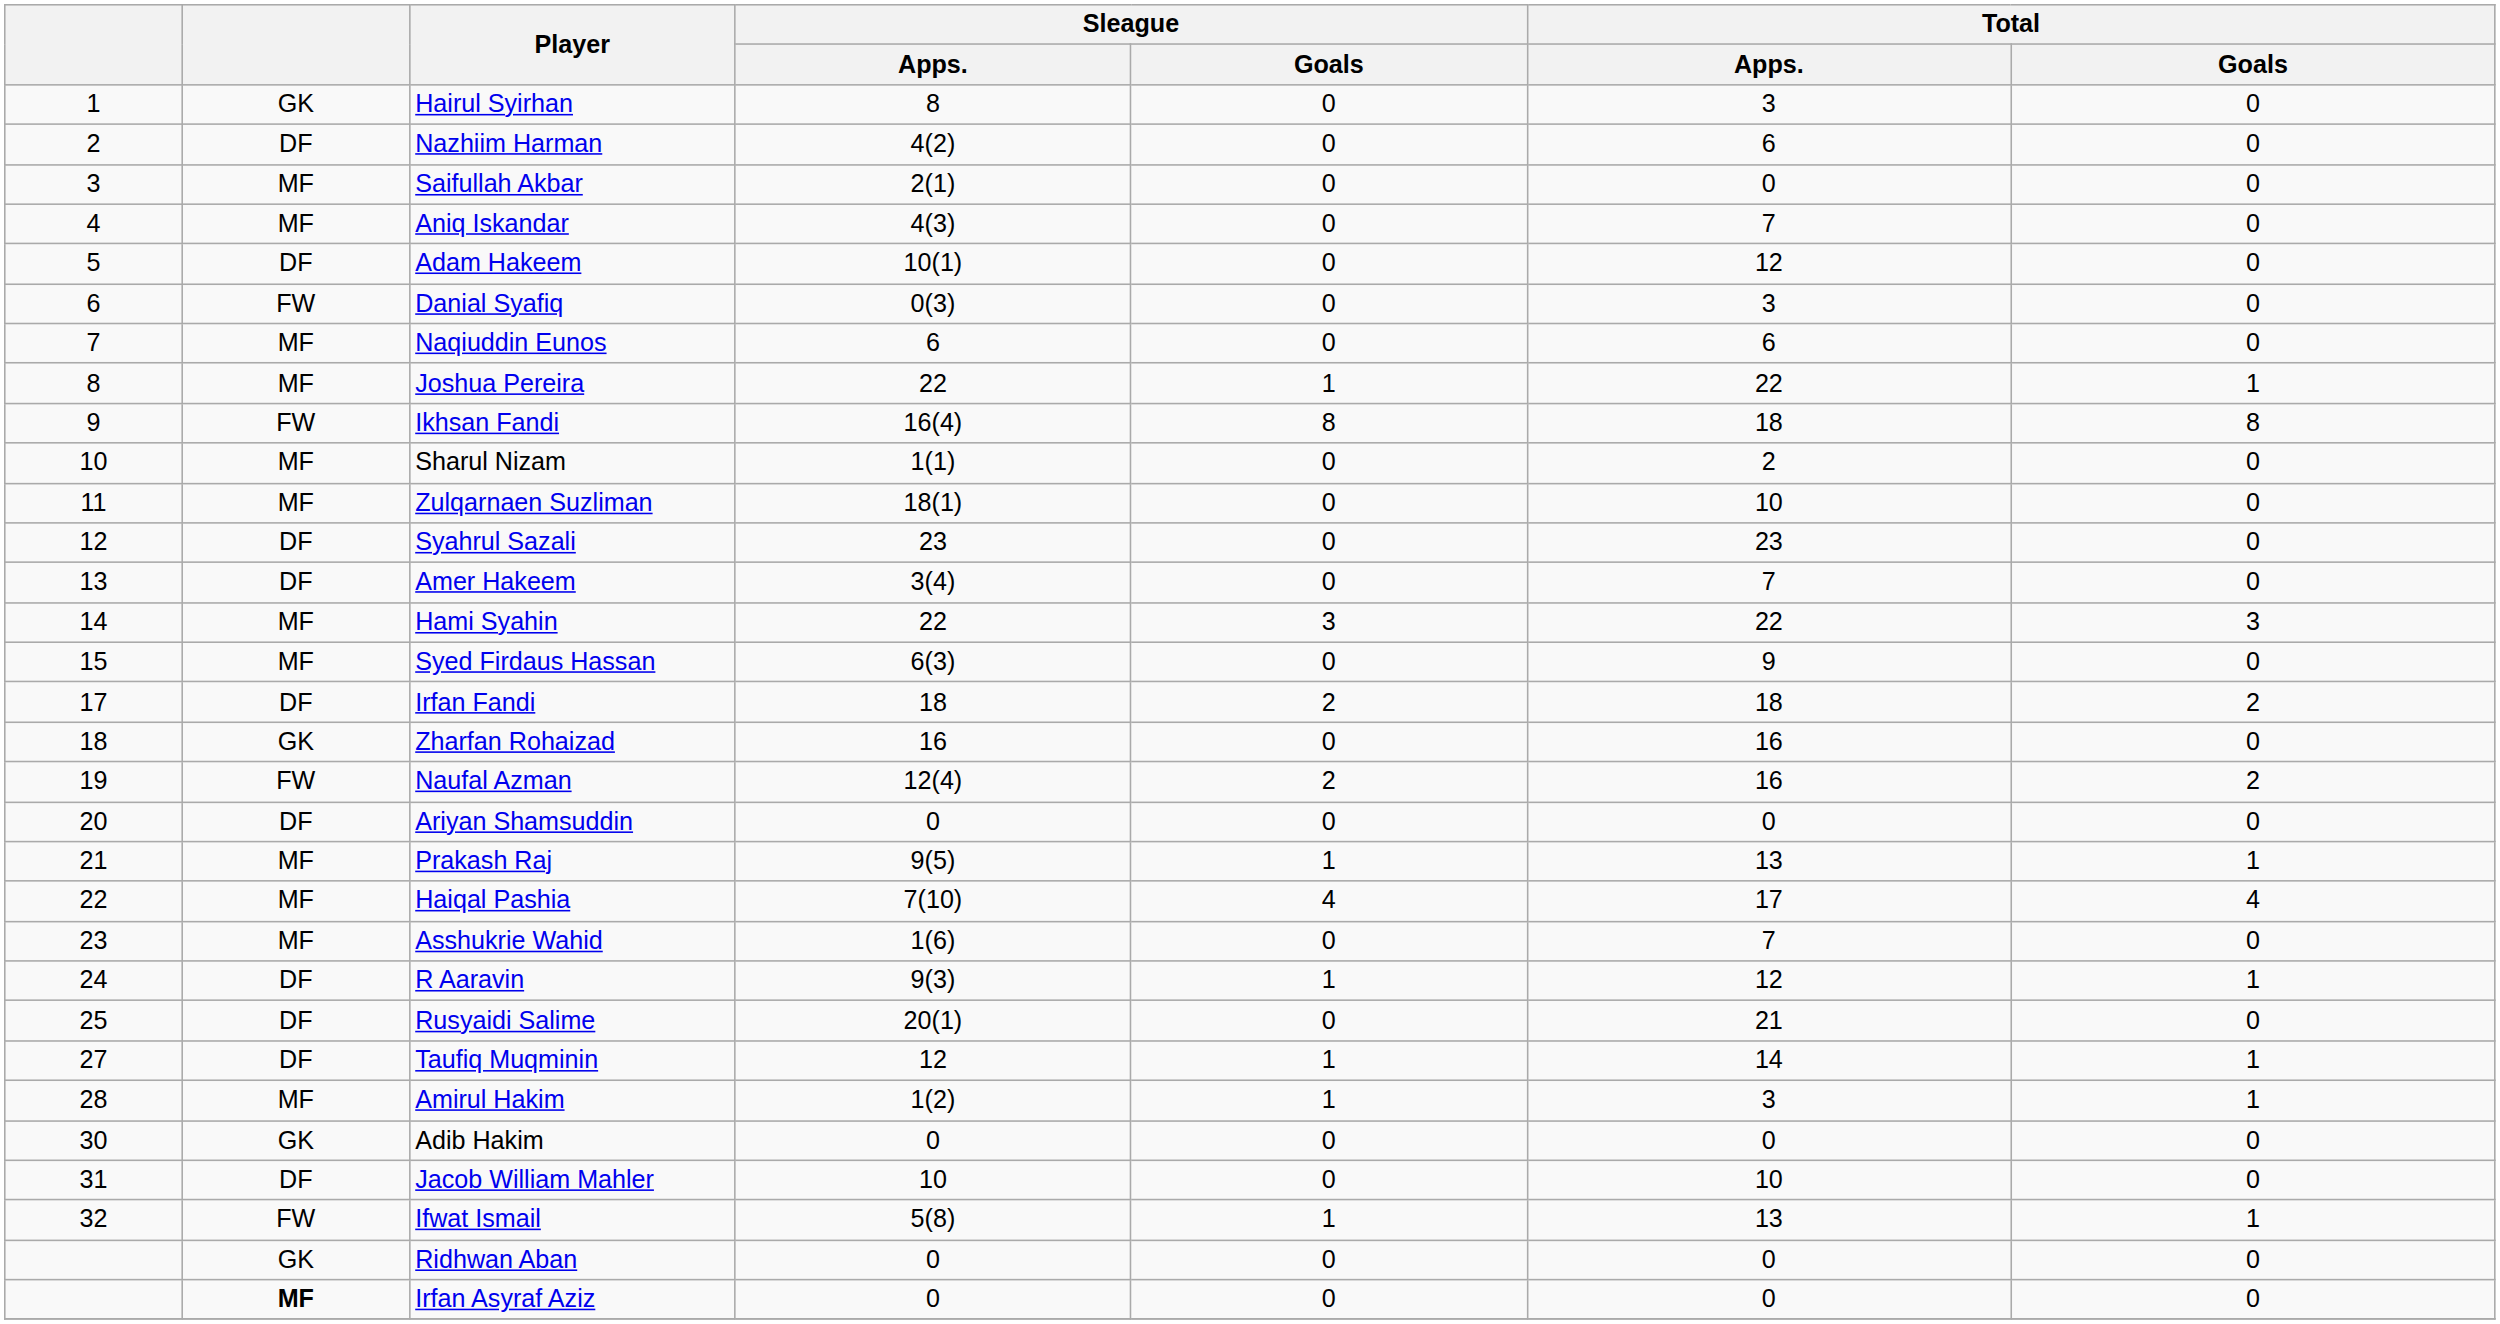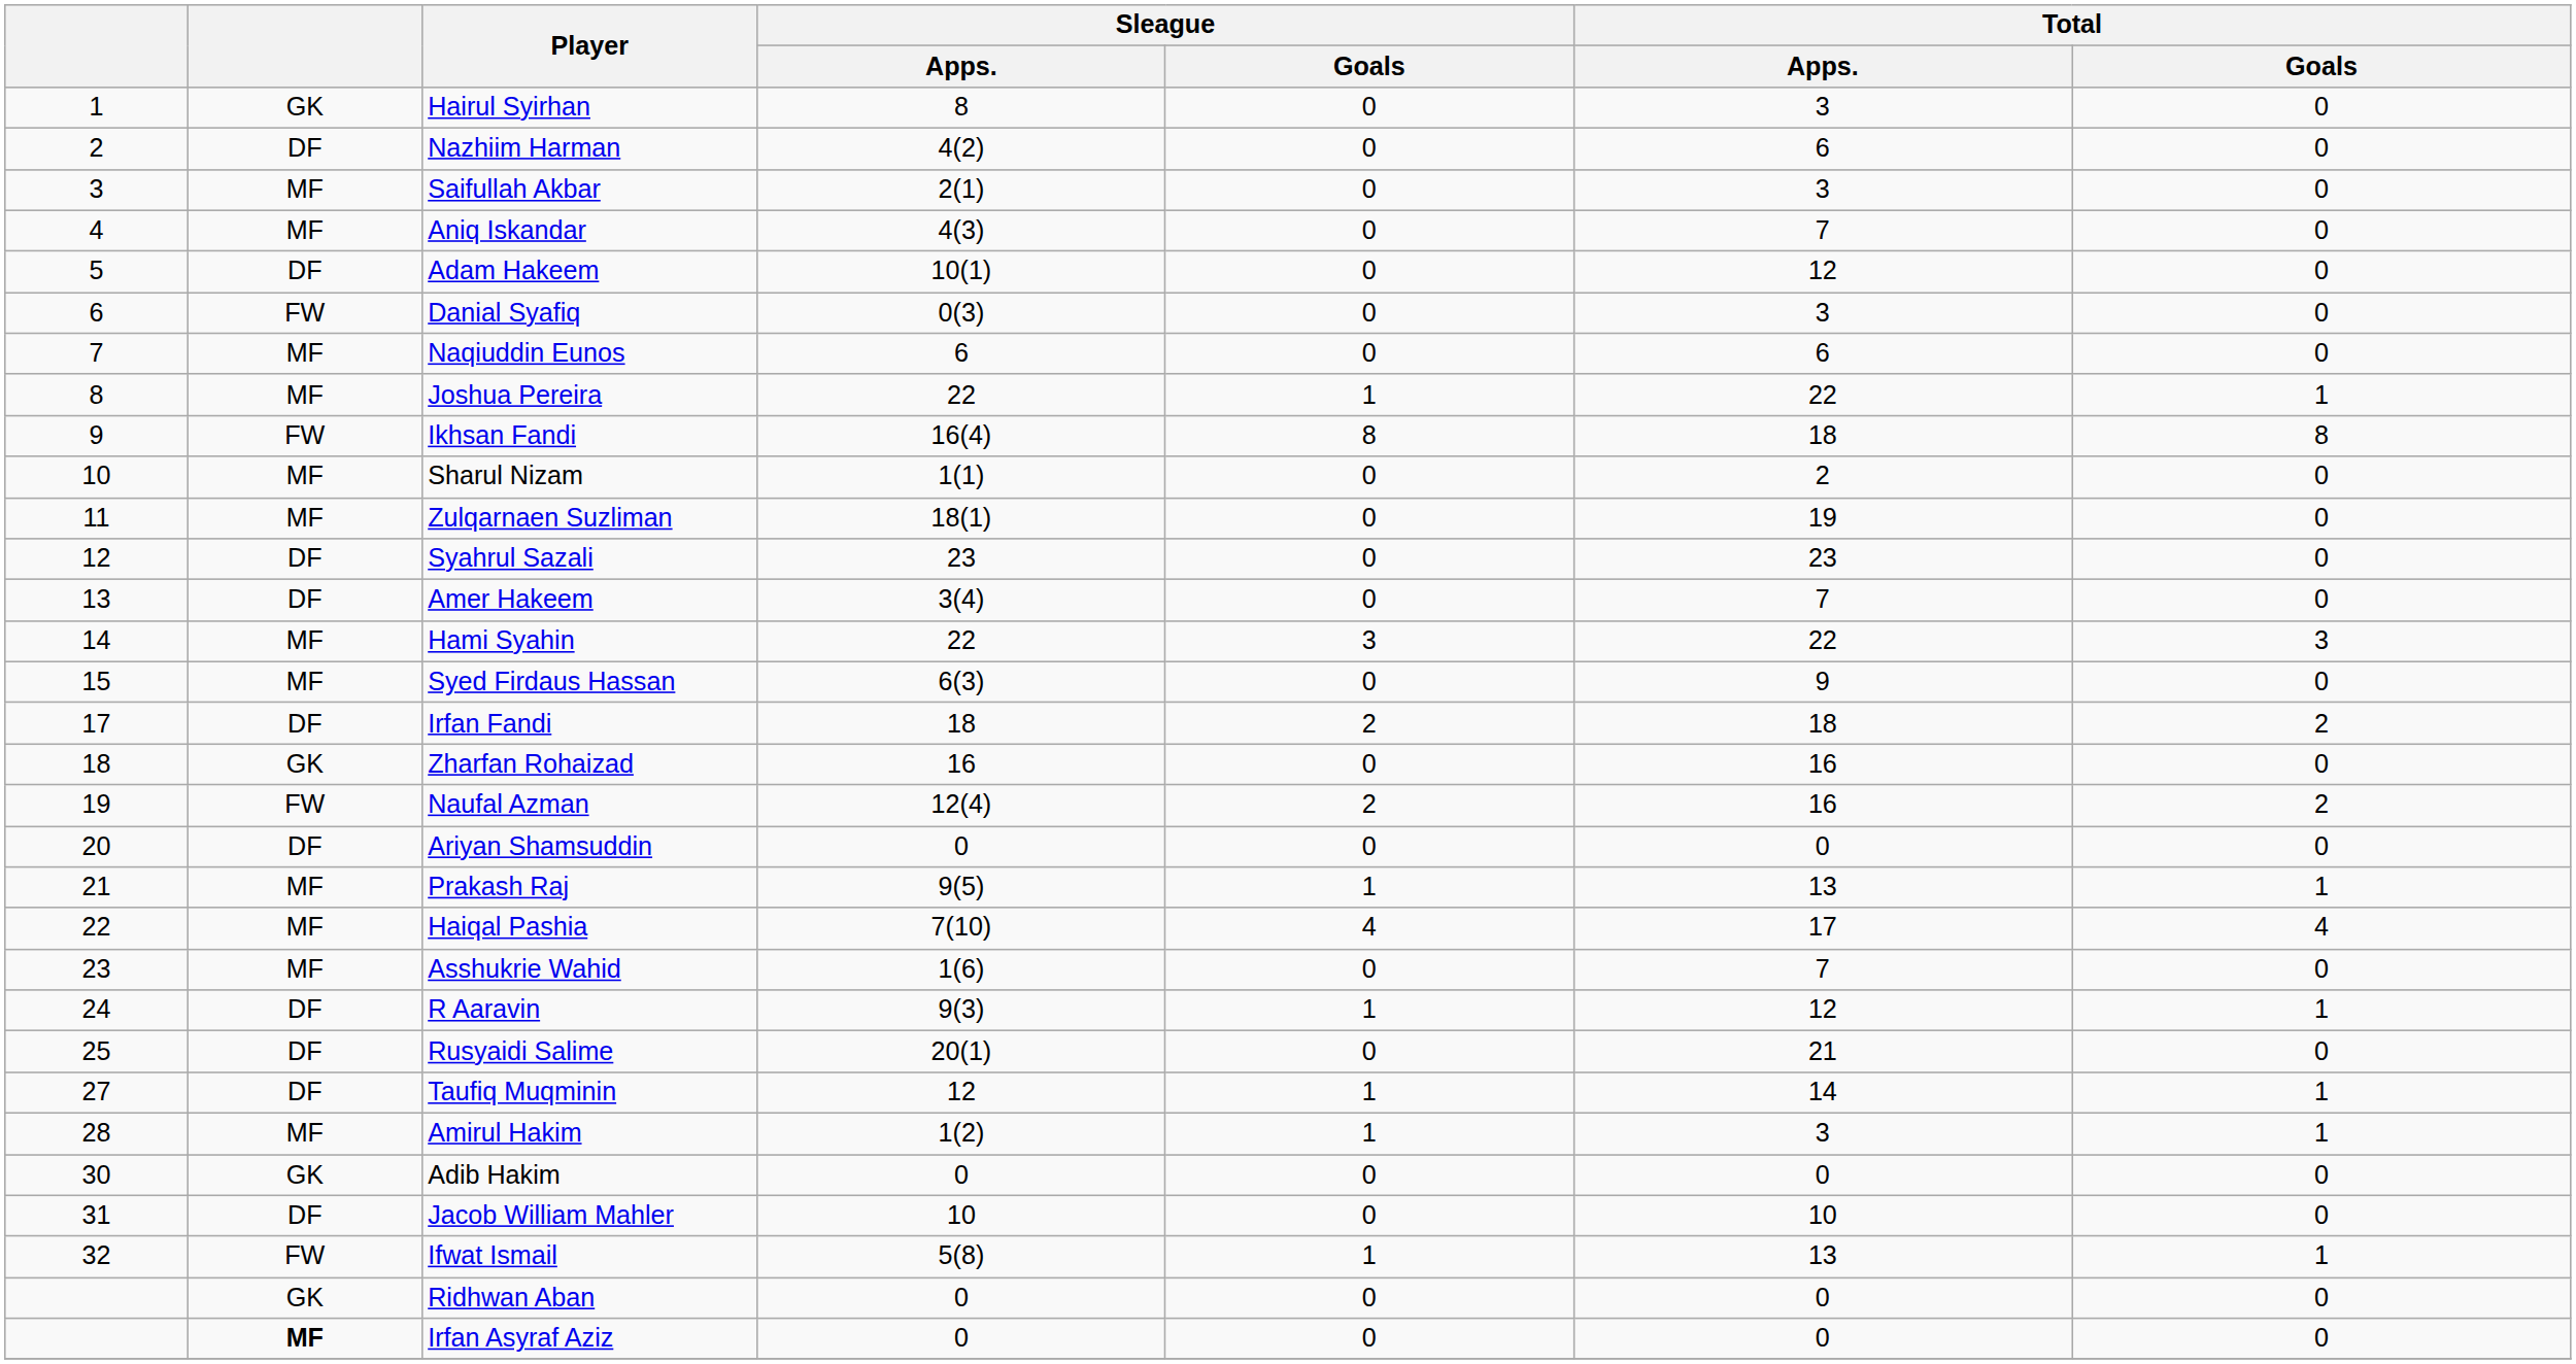 <table class="wikitable" style="text-align:center; font-size:100%; width:80%;">
 <tr>
 <th rowspan=2></th>
 <th rowspan=2></th>
 <th rowspan=2 width="200">Player</th>
 <th colspan=2 width="105">Sleague</th>
 <th colspan=2 width="130">Total</th>
 </tr>
 <tr>
 <th>Apps.</th>
 <th>Goals</th>
 <th>Apps.</th>
 <th>Goals</th>
 </tr>
 <tr>
 <td>1</td>
 <td>GK</td>
 <td align="left"> <a href='#'>Hairul Syirhan</a></td>
 <td>8</td>
 <td>0</td>
 <td>3</td>
 <td>0</td>
 </tr>
 <tr>
 <td>2</td>
 <td>DF</td>
 <td align="left"> <a href='#'>Nazhiim Harman</a></td>
 <td>4(2)</td>
 <td>0</td>
 <td>6</td>
 <td>0</td>
 </tr>
 <tr>
 <td>3</td>
 <td>MF</td>
 <td align="left"> <a href='#'>Saifullah Akbar</a></td>
 <td>2(1)</td>
 <td>0</td>
-<td>0</td>
+<td>3</td>
 <td>0</td>
 </tr>
 <tr>
 <td>4</td>
 <td>MF</td>
 <td align="left"> <a href='#'>Aniq Iskandar</a></td>
 <td>4(3)</td>
 <td>0</td>
 <td>7</td>
 <td>0</td>
 </tr>
 <tr>
 <td>5</td>
 <td>DF</td>
 <td align="left"> <a href='#'>Adam Hakeem</a></td>
 <td>10(1)</td>
 <td>0</td>
 <td>12</td>
 <td>0</td>
 </tr>
 <tr>
 <td>6</td>
 <td>FW</td>
 <td align="left"> <a href='#'>Danial Syafiq</a></td>
 <td>0(3)</td>
 <td>0</td>
 <td>3</td>
 <td>0</td>
 </tr>
 <tr>
 <td>7</td>
 <td>MF</td>
 <td align="left"> <a href='#'>Naqiuddin Eunos</a></td>
 <td>6</td>
 <td>0</td>
 <td>6</td>
 <td>0</td>
 </tr>
 <tr>
 <td>8</td>
 <td>MF</td>
 <td align="left"> <a href='#'>Joshua Pereira</a></td>
 <td>22</td>
 <td>1</td>
 <td>22</td>
 <td>1</td>
 </tr>
 <tr>
 <td>9</td>
 <td>FW</td>
 <td align="left"> <a href='#'>Ikhsan Fandi</a></td>
 <td>16(4)</td>
 <td>8</td>
 <td>18</td>
 <td>8</td>
 </tr>
 <tr>
 <td>10</td>
 <td>MF</td>
 <td align="left"> Sharul Nizam</td>
 <td>1(1)</td>
 <td>0</td>
 <td>2</td>
 <td>0</td>
 </tr>
 <tr>
 <td>11</td>
 <td>MF</td>
 <td align="left"> <a href='#'>Zulqarnaen Suzliman</a></td>
 <td>18(1)</td>
 <td>0</td>
-<td>10</td>
+<td>19</td>
 <td>0</td>
 </tr>
 <tr>
 <td>12</td>
 <td>DF</td>
 <td align="left"> <a href='#'>Syahrul Sazali</a></td>
 <td>23</td>
 <td>0</td>
 <td>23</td>
 <td>0</td>
 </tr>
 <tr>
 <td>13</td>
 <td>DF</td>
 <td align="left"> <a href='#'>Amer Hakeem</a></td>
 <td>3(4)</td>
 <td>0</td>
 <td>7</td>
 <td>0</td>
 </tr>
 <tr>
 <td>14</td>
 <td>MF</td>
 <td align="left"> <a href='#'>Hami Syahin</a></td>
 <td>22</td>
 <td>3</td>
 <td>22</td>
 <td>3</td>
 </tr>
 <tr>
 <td>15</td>
 <td>MF</td>
 <td align="left"> <a href='#'>Syed Firdaus Hassan</a></td>
 <td>6(3)</td>
 <td>0</td>
 <td>9</td>
 <td>0</td>
 </tr>
 <tr>
 <td>17</td>
 <td>DF</td>
 <td align="left"> <a href='#'>Irfan Fandi</a></td>
 <td>18</td>
 <td>2</td>
 <td>18</td>
 <td>2</td>
 </tr>
 <tr>
 <td>18</td>
 <td>GK</td>
 <td align="left"> <a href='#'>Zharfan Rohaizad</a></td>
 <td>16</td>
 <td>0</td>
 <td>16</td>
 <td>0</td>
 </tr>
 <tr>
 <td>19</td>
 <td>FW</td>
 <td align="left"> <a href='#'>Naufal Azman</a></td>
 <td>12(4)</td>
 <td>2</td>
 <td>16</td>
 <td>2</td>
 </tr>
 <tr>
 <td>20</td>
 <td>DF</td>
 <td align="left"> <a href='#'>Ariyan Shamsuddin</a></td>
 <td>0</td>
 <td>0</td>
 <td>0</td>
 <td>0</td>
 </tr>
 <tr>
 <td>21</td>
 <td>MF</td>
 <td align="left"> <a href='#'>Prakash Raj</a></td>
 <td>9(5)</td>
 <td>1</td>
 <td>13</td>
 <td>1</td>
 </tr>
 <tr>
 <td>22</td>
 <td>MF</td>
 <td align="left"> <a href='#'>Haiqal Pashia</a></td>
 <td>7(10)</td>
 <td>4</td>
 <td>17</td>
 <td>4</td>
 </tr>
 <tr>
 <td>23</td>
 <td>MF</td>
 <td align="left"> <a href='#'>Asshukrie Wahid</a></td>
 <td>1(6)</td>
 <td>0</td>
 <td>7</td>
 <td>0</td>
 </tr>
 <tr>
 <td>24</td>
 <td>DF</td>
 <td align="left"> <a href='#'>R Aaravin</a></td>
 <td>9(3)</td>
 <td>1</td>
 <td>12</td>
 <td>1</td>
 </tr>
 <tr>
 <td>25</td>
 <td>DF</td>
 <td align="left"> <a href='#'>Rusyaidi Salime</a></td>
 <td>20(1)</td>
 <td>0</td>
 <td>21</td>
 <td>0</td>
 </tr>
 <tr>
 <td>27</td>
 <td>DF</td>
 <td align="left"> <a href='#'>Taufiq Muqminin</a></td>
 <td>12</td>
 <td>1</td>
 <td>14</td>
 <td>1</td>
 </tr>
 <tr>
 <td>28</td>
 <td>MF</td>
 <td align="left"> <a href='#'>Amirul Hakim</a></td>
 <td>1(2)</td>
 <td>1</td>
 <td>3</td>
 <td>1</td>
 </tr>
 <tr>
 <td>30</td>
 <td>GK</td>
 <td align="left"> Adib Hakim</td>
 <td>0</td>
 <td>0</td>
 <td>0</td>
 <td>0</td>
 </tr>
 <tr>
 <td>31</td>
 <td>DF</td>
 <td align="left"> <a href='#'>Jacob William Mahler</a></td>
 <td>10</td>
 <td>0</td>
 <td>10</td>
 <td>0</td>
 </tr>
 <tr>
 <td>32</td>
 <td>FW</td>
 <td align="left"> <a href='#'>Ifwat Ismail</a></td>
 <td>5(8)</td>
 <td>1</td>
 <td>13</td>
 <td>1</td>
 </tr>
 <tr>
 <td></td>
 <td>GK</td>
 <td align="left"> <a href='#'>Ridhwan Aban</a></td>
 <td>0</td>
 <td>0</td>
 <td>0</td>
 <td>0</td>
 </tr>
 <tr>
 <td></td>
 <td><strong>MF</strong></td>
 <td align="left"> <a href='#'>Irfan Asyraf Aziz</a></td>
 <td>0</td>
 <td>0</td>
 <td>0</td>
 <td>0</td>
 </tr>
 <tr>
 </tr>
 </table>
